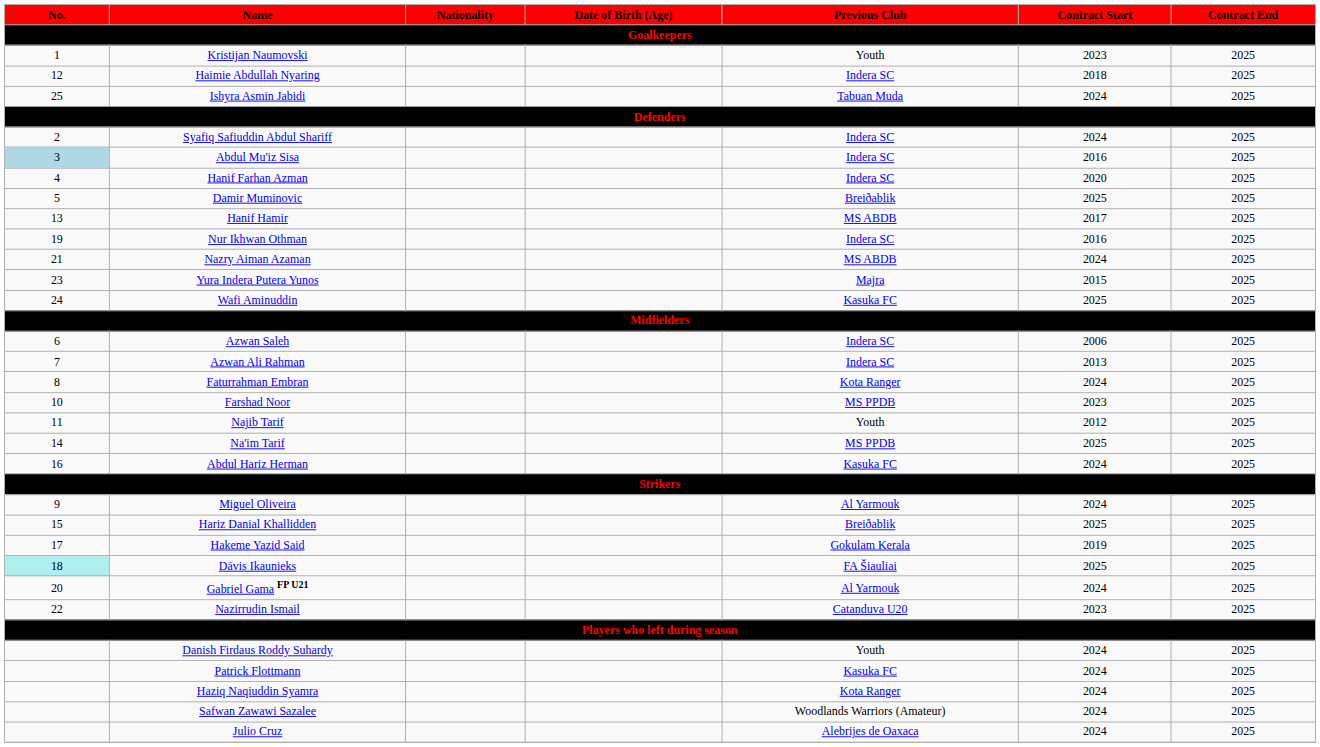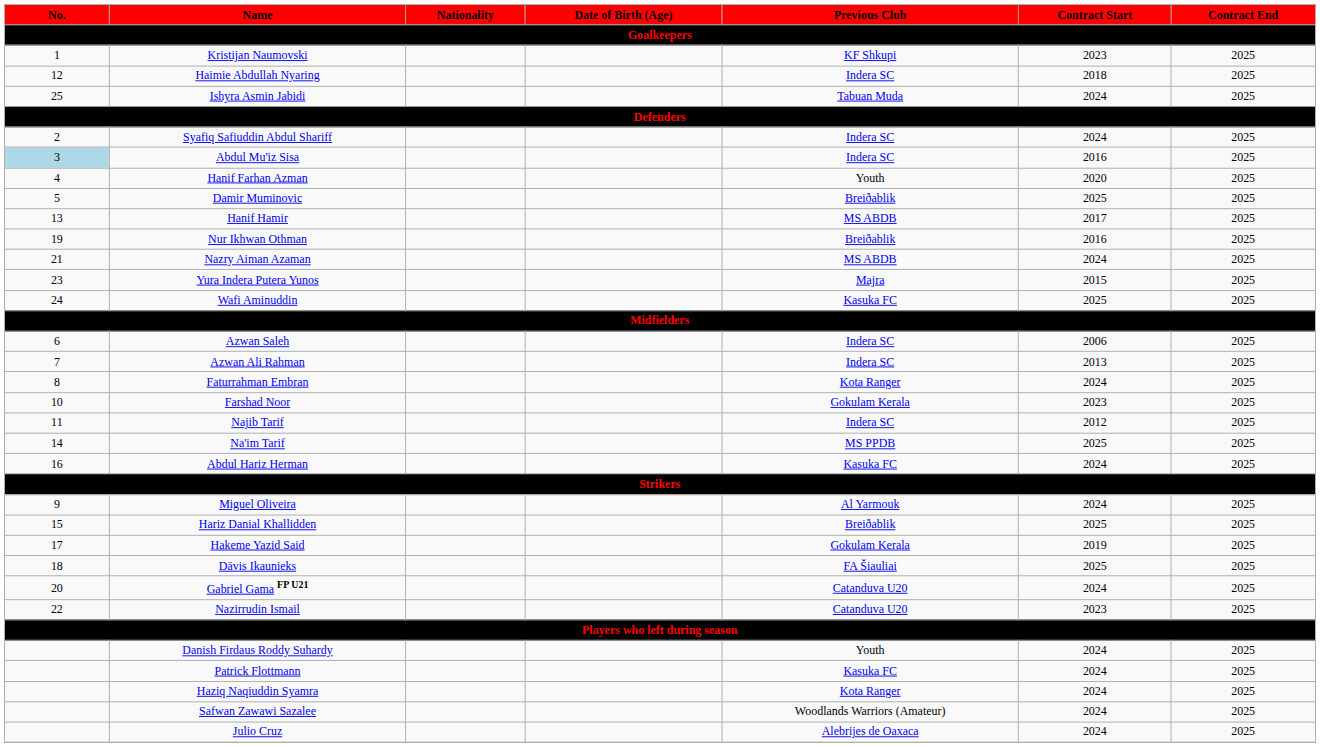 <table class="wikitable" style="text-align:center; font-size:13px; width:90%;">
 <tr>
 <th style="background:red; color:black; text-align:center; width:8%">No.</th>
 <th style="background:red; color:black; text-align:center;">Name</th>
 <th style="background:red; color:black; text-align:center;">Nationality</th>
 <th style="background:red; color:black; text-align:center;">Date of Birth (Age)</th>
 <th style="background:red; color:black; text-align:center;">Previous Club</th>
 <th style="background:red; color:black; text-align:center;">Contract Start</th>
 <th style="background:red; color:black; text-align:center;">Contract End</th>
 </tr>
 <tr>
 <th colspan="8" style="background:black; color:red; text-align:center">Goalkeepers</th>
 </tr>
 <tr>
 <td>1</td>
 <td><a href='#'>Kristijan Naumovski</a></td>
 <td></td>
 <td></td>
-<td>Youth</td>
+<td> <a href='#'>KF Shkupi</a></td>
 <td>2023</td>
 <td>2025</td>
 </tr>
 <tr>
 <td>12</td>
 <td><a href='#'>Haimie Abdullah Nyaring</a></td>
 <td></td>
 <td></td>
 <td> <a href='#'>Indera SC</a></td>
 <td>2018</td>
 <td>2025</td>
 </tr>
 <tr>
 <td>25</td>
 <td><a href='#'>Ishyra Asmin Jabidi</a></td>
 <td></td>
 <td></td>
 <td> <a href='#'>Tabuan Muda</a></td>
 <td>2024</td>
 <td>2025</td>
 </tr>
 <tr>
 <th colspan="8" style="background:black; color:red; text-align:center">Defenders</th>
 </tr>
 <tr>
 <td>2</td>
 <td><a href='#'>Syafiq Safiuddin Abdul Shariff</a></td>
 <td></td>
 <td></td>
 <td> <a href='#'>Indera SC</a></td>
 <td>2024</td>
 <td>2025</td>
 </tr>
 <tr>
 <td style="background: lightblue;">3</td>
 <td><a href='#'>Abdul Mu'iz Sisa</a></td>
 <td></td>
 <td></td>
 <td> <a href='#'>Indera SC</a></td>
 <td>2016</td>
 <td>2025</td>
 </tr>
 <tr>
 <td>4</td>
 <td><a href='#'>Hanif Farhan Azman</a></td>
 <td></td>
 <td></td>
-<td> <a href='#'>Indera SC</a></td>
+<td>Youth</td>
 <td>2020</td>
 <td>2025</td>
 </tr>
 <tr>
 <td>5</td>
 <td><a href='#'>Damir Muminovic</a></td>
 <td></td>
 <td></td>
 <td> <a href='#'>Breiðablik</a></td>
 <td>2025</td>
 <td>2025</td>
 </tr>
 <tr>
 <td>13</td>
 <td><a href='#'>Hanif Hamir</a></td>
 <td></td>
 <td></td>
 <td> <a href='#'>MS ABDB</a></td>
 <td>2017</td>
 <td>2025</td>
 </tr>
 <tr>
 <td>19</td>
 <td><a href='#'>Nur Ikhwan Othman</a></td>
 <td></td>
 <td></td>
-<td> <a href='#'>Indera SC</a></td>
+<td> <a href='#'>Breiðablik</a></td>
 <td>2016</td>
 <td>2025</td>
 </tr>
 <tr>
 <td>21</td>
 <td><a href='#'>Nazry Aiman Azaman</a></td>
 <td></td>
 <td></td>
 <td> <a href='#'>MS ABDB</a></td>
 <td>2024</td>
 <td>2025</td>
 </tr>
 <tr>
 <td>23</td>
 <td><a href='#'>Yura Indera Putera Yunos</a></td>
 <td></td>
 <td></td>
 <td> <a href='#'>Majra</a></td>
 <td>2015</td>
 <td>2025</td>
 </tr>
 <tr>
 <td>24</td>
 <td><a href='#'>Wafi Aminuddin</a></td>
 <td></td>
 <td></td>
 <td> <a href='#'>Kasuka FC</a></td>
 <td>2025</td>
 <td>2025</td>
 </tr>
 <tr>
 <th colspan="8" style="background:black; color:red; text-align:center">Midfielders</th>
 </tr>
 <tr>
 <td>6</td>
 <td><a href='#'>Azwan Saleh</a></td>
 <td></td>
 <td></td>
 <td> <a href='#'>Indera SC</a></td>
 <td>2006</td>
 <td>2025</td>
 </tr>
 <tr>
 <td>7</td>
 <td><a href='#'>Azwan Ali Rahman</a></td>
 <td></td>
 <td></td>
 <td> <a href='#'>Indera SC</a></td>
 <td>2013</td>
 <td>2025</td>
 </tr>
 <tr>
 <td>8</td>
 <td><a href='#'>Faturrahman Embran</a></td>
 <td></td>
 <td></td>
 <td> <a href='#'>Kota Ranger</a></td>
 <td>2024</td>
 <td>2025</td>
 </tr>
 <tr>
 <td>10</td>
 <td><a href='#'>Farshad Noor</a></td>
 <td></td>
 <td></td>
-<td> <a href='#'>MS PPDB</a></td>
+<td> <a href='#'>Gokulam Kerala</a></td>
 <td>2023</td>
 <td>2025</td>
 </tr>
 <tr>
 <td>11</td>
 <td><a href='#'>Najib Tarif</a></td>
 <td></td>
 <td></td>
-<td>Youth</td>
+<td> <a href='#'>Indera SC</a></td>
 <td>2012</td>
 <td>2025</td>
 </tr>
 <tr>
 <td>14</td>
 <td><a href='#'>Na'im Tarif</a></td>
 <td></td>
 <td></td>
 <td> <a href='#'>MS PPDB</a></td>
 <td>2025</td>
 <td>2025</td>
 </tr>
 <tr>
 <td>16</td>
 <td><a href='#'>Abdul Hariz Herman</a></td>
 <td></td>
 <td></td>
 <td> <a href='#'>Kasuka FC</a></td>
 <td>2024</td>
 <td>2025</td>
 </tr>
 <tr>
 <th colspan="8" style="background:black; color:red; text-align:center">Strikers</th>
 </tr>
 <tr>
 <td>9</td>
 <td><a href='#'>Miguel Oliveira</a></td>
 <td></td>
 <td></td>
 <td> <a href='#'>Al Yarmouk</a></td>
 <td>2024</td>
 <td>2025</td>
 </tr>
 <tr>
 <td>15</td>
 <td><a href='#'>Hariz Danial Khallidden</a></td>
 <td></td>
 <td></td>
 <td> <a href='#'>Breiðablik</a></td>
 <td>2025</td>
 <td>2025</td>
 </tr>
 <tr>
 <td>17</td>
 <td><a href='#'>Hakeme Yazid Said</a></td>
 <td></td>
 <td></td>
 <td> <a href='#'>Gokulam Kerala</a></td>
 <td>2019</td>
 <td>2025</td>
 </tr>
 <tr>
-<td style="background: paleturquoise;">18</td>
+<td>18</td>
 <td><a href='#'>Dāvis Ikaunieks</a></td>
 <td></td>
 <td></td>
 <td> <a href='#'>FA Šiauliai</a></td>
 <td>2025</td>
 <td>2025</td>
 </tr>
 <tr>
 <td>20</td>
 <td><a href='#'>Gabriel Gama</a> <sup><strong>FP U21</strong></sup></td>
 <td></td>
 <td></td>
-<td> <a href='#'>Al Yarmouk</a></td>
+<td> <a href='#'>Catanduva U20</a></td>
 <td>2024</td>
 <td>2025</td>
 </tr>
 <tr>
 <td>22</td>
 <td><a href='#'>Nazirrudin Ismail</a></td>
 <td></td>
 <td></td>
 <td> <a href='#'>Catanduva U20</a></td>
 <td>2023</td>
 <td>2025</td>
 </tr>
 <tr>
 <th colspan="8" style="background:black; color:red; text-align:center">Players who left during season</th>
 </tr>
 <tr>
 <td></td>
 <td><a href='#'>Danish Firdaus Roddy Suhardy</a></td>
 <td></td>
 <td></td>
 <td>Youth</td>
 <td>2024</td>
 <td>2025</td>
 </tr>
 <tr>
 <td></td>
 <td><a href='#'>Patrick Flottmann</a></td>
 <td></td>
 <td></td>
 <td> <a href='#'>Kasuka FC</a></td>
 <td>2024</td>
 <td>2025</td>
 </tr>
 <tr>
 <td></td>
 <td><a href='#'>Haziq Naqiuddin Syamra</a></td>
 <td></td>
 <td></td>
 <td> <a href='#'>Kota Ranger</a></td>
 <td>2024</td>
 <td>2025</td>
 </tr>
 <tr>
 <td></td>
 <td><a href='#'>Safwan Zawawi Sazalee</a></td>
 <td></td>
 <td></td>
 <td> Woodlands Warriors (Amateur)</td>
 <td>2024</td>
 <td>2025</td>
 </tr>
 <tr>
 <td></td>
 <td><a href='#'>Julio Cruz</a></td>
 <td></td>
 <td></td>
 <td> <a href='#'>Alebrijes de Oaxaca</a></td>
 <td>2024</td>
 <td>2025</td>
 </tr>
 <tr>
 </tr>
 </table>
